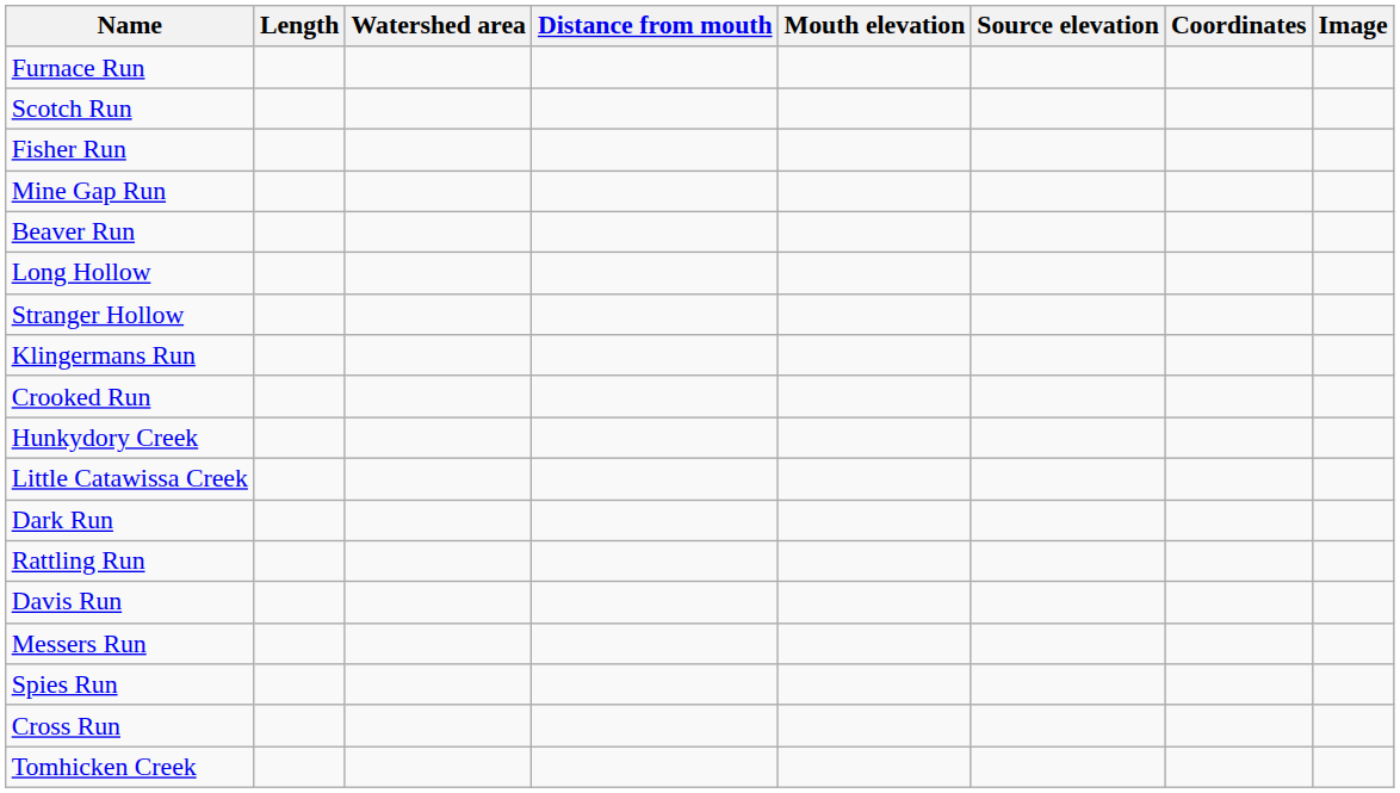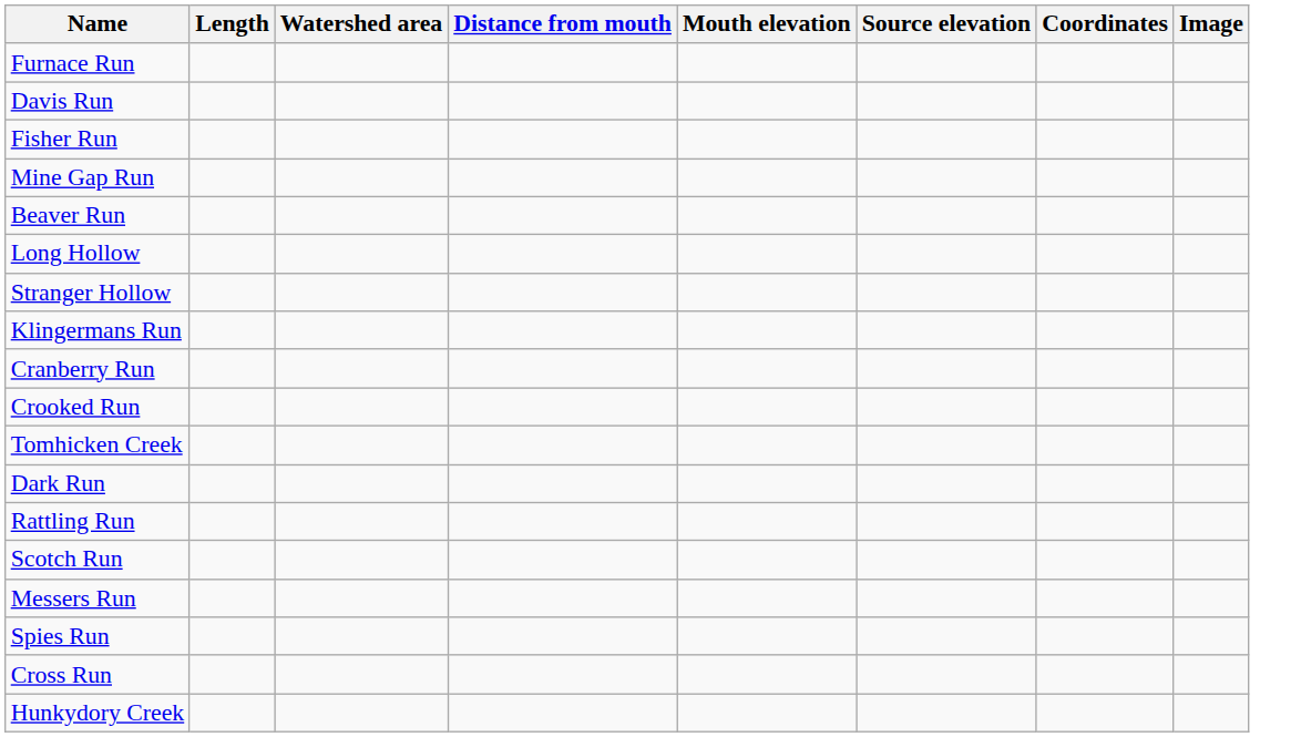 <table class="wikitable sortable">
 <tr>
 <th>Name</th>
 <th>Length</th>
 <th>Watershed area</th>
 <th><a href='#'>Distance from mouth</a></th>
 <th>Mouth elevation</th>
 <th>Source elevation</th>
 <th>Coordinates</th>
 <th class="unsortable">Image</th>
 </tr>
 <tr>
 <td><a href='#'>Furnace Run</a></td>
 <td></td>
 <td></td>
 <td></td>
 <td></td>
 <td></td>
 <td></td>
 <td></td>
 </tr>
 <tr>
-<td><a href='#'>Scotch Run</a></td>
+<td><a href='#'>Davis Run</a></td>
 <td></td>
 <td></td>
 <td></td>
 <td></td>
 <td></td>
 <td></td>
 <td></td>
 </tr>
 <tr>
 <td><a href='#'>Fisher Run</a></td>
 <td></td>
 <td></td>
 <td></td>
 <td></td>
 <td></td>
 <td></td>
 <td></td>
 </tr>
 <tr>
 <td><a href='#'>Mine Gap Run</a></td>
 <td></td>
 <td></td>
 <td></td>
 <td></td>
 <td></td>
 <td></td>
 <td></td>
 </tr>
 <tr>
 <td><a href='#'>Beaver Run</a></td>
 <td></td>
 <td></td>
 <td></td>
 <td></td>
 <td></td>
 <td></td>
 <td></td>
 </tr>
 <tr>
 <td><a href='#'>Long Hollow</a></td>
 <td></td>
 <td></td>
 <td></td>
 <td></td>
 <td></td>
 <td></td>
 <td></td>
 </tr>
 <tr>
 <td><a href='#'>Stranger Hollow</a></td>
 <td></td>
 <td></td>
 <td></td>
 <td></td>
 <td></td>
 <td></td>
 <td></td>
 </tr>
 <tr>
 <td><a href='#'>Klingermans Run</a></td>
 <td></td>
 <td></td>
 <td></td>
 <td></td>
 <td></td>
 <td></td>
 <td></td>
 </tr>
 <tr>
+<td><a href='#'>Cranberry Run</a></td>
+<td></td>
+<td></td>
+<td></td>
+<td></td>
+<td></td>
+<td></td>
+<td></td>
+</tr>
+<tr>
 <td><a href='#'>Crooked Run</a></td>
 <td></td>
 <td></td>
 <td></td>
 <td></td>
 <td></td>
 <td></td>
 <td></td>
 </tr>
 <tr>
-<td><a href='#'>Hunkydory Creek</a></td>
-<td></td>
-<td></td>
-<td></td>
-<td></td>
-<td></td>
-<td></td>
-<td></td>
-</tr>
-<tr>
-<td><a href='#'>Little Catawissa Creek</a></td>
+<td><a href='#'>Tomhicken Creek</a></td>
 <td></td>
 <td></td>
 <td></td>
 <td></td>
 <td></td>
 <td></td>
 <td></td>
 </tr>
 <tr>
 <td><a href='#'>Dark Run</a></td>
 <td></td>
 <td></td>
 <td></td>
 <td></td>
 <td></td>
 <td></td>
 <td></td>
 </tr>
 <tr>
 <td><a href='#'>Rattling Run</a></td>
 <td></td>
 <td></td>
 <td></td>
 <td></td>
 <td></td>
 <td></td>
 <td></td>
 </tr>
 <tr>
-<td><a href='#'>Davis Run</a></td>
+<td><a href='#'>Scotch Run</a></td>
 <td></td>
 <td></td>
 <td></td>
 <td></td>
 <td></td>
 <td></td>
 <td></td>
 </tr>
 <tr>
 <td><a href='#'>Messers Run</a></td>
 <td></td>
 <td></td>
 <td></td>
 <td></td>
 <td></td>
 <td></td>
 <td></td>
 </tr>
 <tr>
 <td><a href='#'>Spies Run</a></td>
 <td></td>
 <td></td>
 <td></td>
 <td></td>
 <td></td>
 <td></td>
 <td></td>
 </tr>
 <tr>
 <td><a href='#'>Cross Run</a></td>
 <td></td>
 <td></td>
 <td></td>
 <td></td>
 <td></td>
 <td></td>
 <td></td>
 </tr>
 <tr>
-<td><a href='#'>Tomhicken Creek</a></td>
+<td><a href='#'>Hunkydory Creek</a></td>
 <td></td>
 <td></td>
 <td></td>
 <td></td>
 <td></td>
 <td></td>
 <td></td>
 </tr>
 </table>
